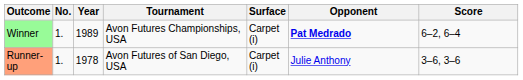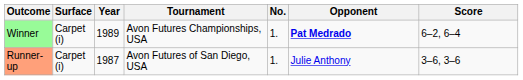 <table class="sortable wikitable">
 <tr>
 <th style="width:65px">Outcome</th>
-<th style="width:20px" class="unsortable">No.</th>
+<th style="width:50px">Surface</th>
 <th style="width:40px">Year</th>
 <th style="width:220px">Tournament</th>
-<th style="width:50px">Surface</th>
+<th style="width:20px" class="unsortable">No.</th>
 <th style="width:200px">Opponent</th>
 <th style="width:150px" class="unsortable">Score</th>
 </tr>
 <tr>
 <td style="background:#98fb98;">Winner</td>
-<td>1.</td>
+<td>Carpet (i)</td>
 <td>1989</td>
 <td>Avon Futures Championships, USA</td>
-<td>Carpet (i)</td>
+<td>1.</td>
 <td><strong> <a href='#'>Pat Medrado</a></strong></td>
 <td>6–2, 6–4</td>
 </tr>
 <tr>
 <td style="background:#ffa07a;">Runner-up</td>
+<td>Carpet (i)</td>
+<td>1987</td>
+<td>Avon Futures of San Diego, USA</td>
 <td>1.</td>
-<td>1978</td>
-<td>Avon Futures of San Diego, USA</td>
-<td>Carpet (i)</td>
 <td> <a href='#'>Julie Anthony</a></td>
 <td>3–6, 3–6</td>
 </tr>
 </table>
